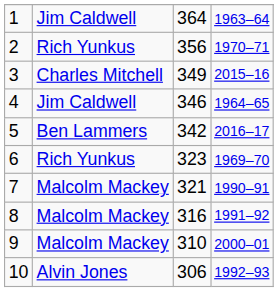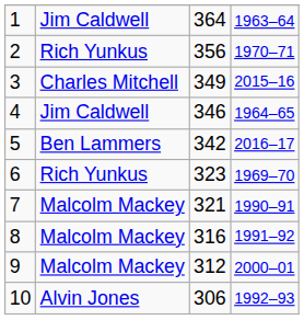 <table class="wikitable">
 <tr>
 </tr>
 <tr>
 <td>1</td>
 <td><a href='#'>Jim Caldwell</a></td>
 <td>364</td>
 <td style="font-size:80%;"><a href='#'>1963–64</a></td>
 </tr>
 <tr>
 <td>2</td>
 <td><a href='#'>Rich Yunkus</a></td>
 <td>356</td>
 <td style="font-size:80%;"><a href='#'>1970–71</a></td>
 </tr>
 <tr>
 <td>3</td>
 <td><a href='#'>Charles Mitchell</a></td>
 <td>349</td>
 <td style="font-size:80%;"><a href='#'>2015–16</a></td>
 </tr>
 <tr>
 <td>4</td>
 <td><a href='#'>Jim Caldwell</a></td>
 <td>346</td>
 <td style="font-size:80%;"><a href='#'>1964–65</a></td>
 </tr>
 <tr>
 <td>5</td>
 <td><a href='#'>Ben Lammers</a></td>
 <td>342</td>
 <td style="font-size:80%;"><a href='#'>2016–17</a></td>
 </tr>
 <tr>
 <td>6</td>
 <td><a href='#'>Rich Yunkus</a></td>
 <td>323</td>
 <td style="font-size:80%;"><a href='#'>1969–70</a></td>
 </tr>
 <tr>
 <td>7</td>
 <td><a href='#'>Malcolm Mackey</a></td>
 <td>321</td>
 <td style="font-size:80%;"><a href='#'>1990–91</a></td>
 </tr>
 <tr>
 <td>8</td>
 <td><a href='#'>Malcolm Mackey</a></td>
 <td>316</td>
 <td style="font-size:80%;"><a href='#'>1991–92</a></td>
 </tr>
 <tr>
 <td>9</td>
 <td><a href='#'>Malcolm Mackey</a></td>
-<td>310</td>
+<td>312</td>
 <td style="font-size:80%;"><a href='#'>2000–01</a></td>
 </tr>
 <tr>
 <td>10</td>
 <td><a href='#'>Alvin Jones</a></td>
 <td>306</td>
 <td style="font-size:80%;"><a href='#'>1992–93</a></td>
 </tr>
 </table>
